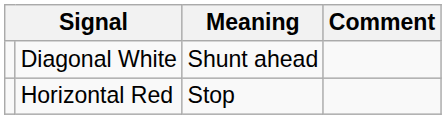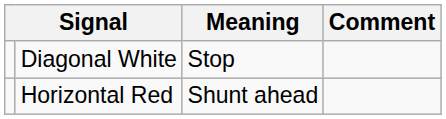 <table class="wikitable">
 <tr>
 <th colspan=2>Signal</th>
 <th>Meaning</th>
 <th>Comment</th>
 </tr>
 <tr>
 <td></td>
 <td>Diagonal White</td>
-<td>Shunt ahead</td>
+<td>Stop</td>
 <td></td>
 </tr>
 <tr>
 <td></td>
 <td>Horizontal Red</td>
-<td>Stop</td>
+<td>Shunt ahead</td>
 <td></td>
 </tr>
 </table>
